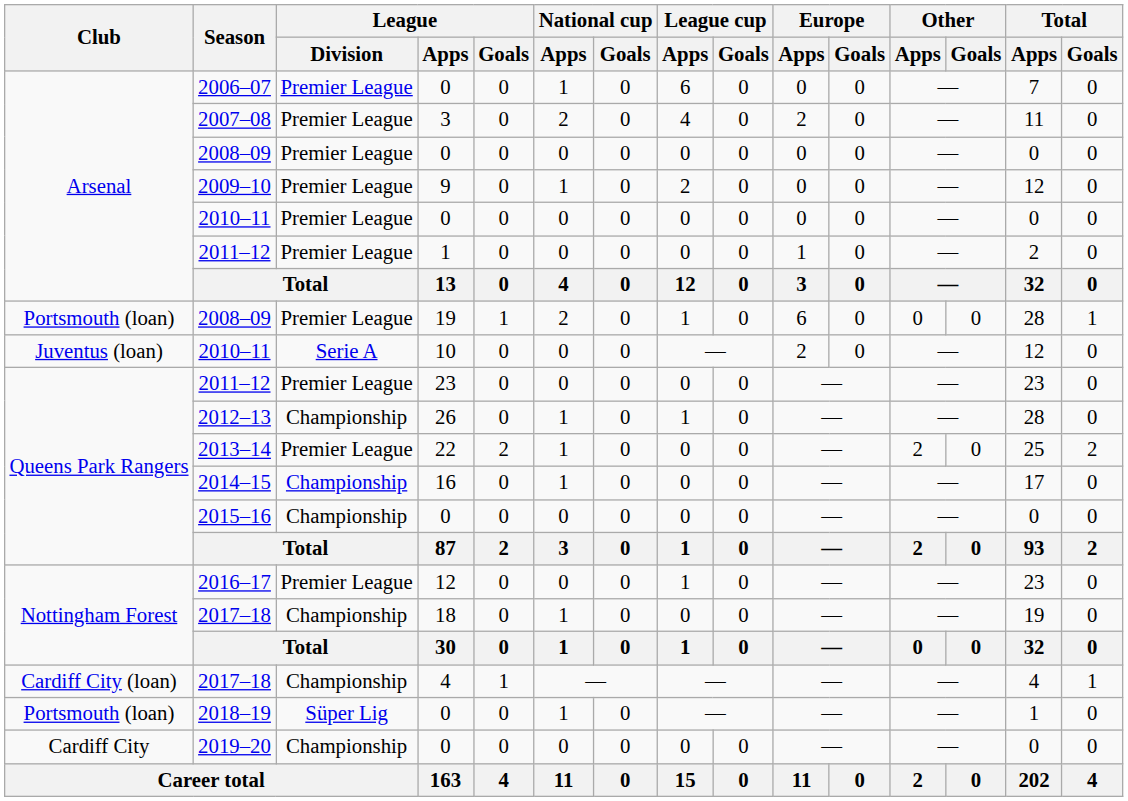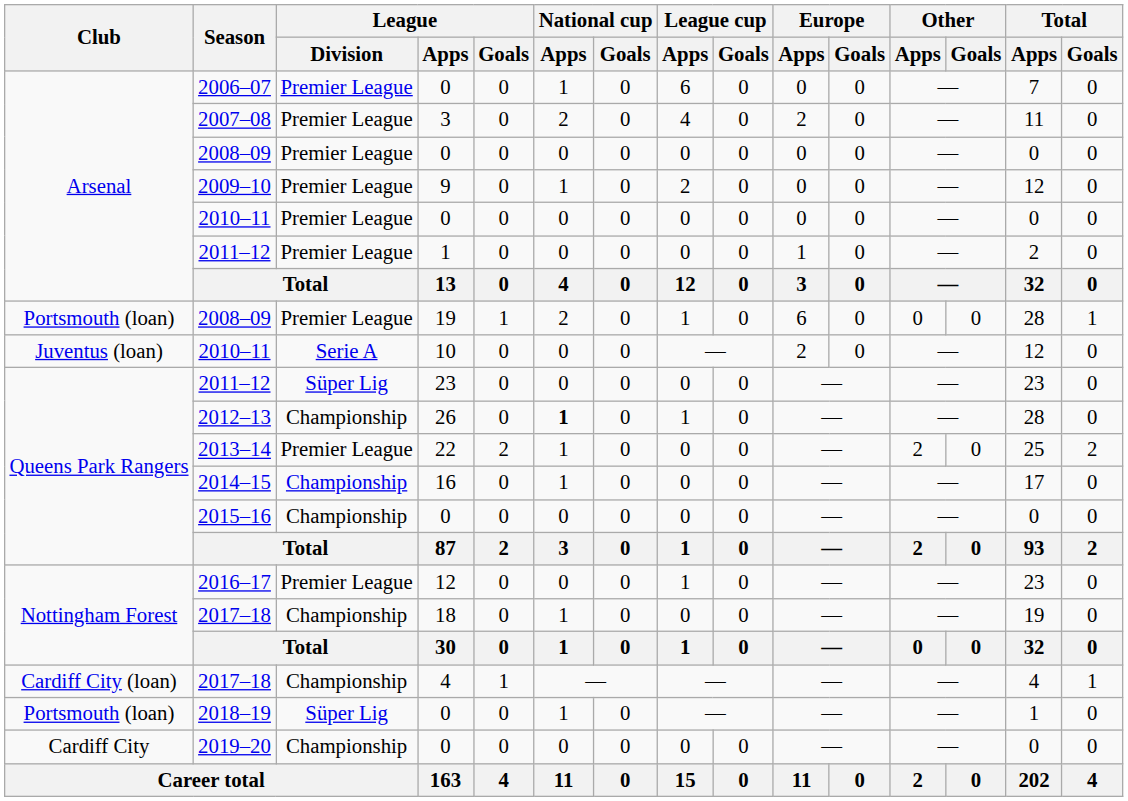 <table class="wikitable" style="text-align: center;">
 <tr>
 <th rowspan="2">Club</th>
 <th rowspan="2">Season</th>
 <th colspan="3">League</th>
 <th colspan="2">National cup</th>
 <th colspan="2">League cup</th>
 <th colspan="2">Europe</th>
 <th colspan="2">Other</th>
 <th colspan="2">Total</th>
 </tr>
 <tr>
 <th>Division</th>
 <th>Apps</th>
 <th>Goals</th>
 <th>Apps</th>
 <th>Goals</th>
 <th>Apps</th>
 <th>Goals</th>
 <th>Apps</th>
 <th>Goals</th>
 <th>Apps</th>
 <th>Goals</th>
 <th>Apps</th>
 <th>Goals</th>
 </tr>
 <tr>
 <td rowspan="7"><a href='#'>Arsenal</a></td>
 <td><a href='#'>2006–07</a></td>
 <td><a href='#'>Premier League</a></td>
 <td>0</td>
 <td>0</td>
 <td>1</td>
 <td>0</td>
 <td>6</td>
 <td>0</td>
 <td>0</td>
 <td>0</td>
 <td colspan="2">—</td>
 <td>7</td>
 <td>0</td>
 </tr>
 <tr>
 <td><a href='#'>2007–08</a></td>
 <td>Premier League</td>
 <td>3</td>
 <td>0</td>
 <td>2</td>
 <td>0</td>
 <td>4</td>
 <td>0</td>
 <td>2</td>
 <td>0</td>
 <td colspan="2">—</td>
 <td>11</td>
 <td>0</td>
 </tr>
 <tr>
 <td><a href='#'>2008–09</a></td>
 <td>Premier League</td>
 <td>0</td>
 <td>0</td>
 <td>0</td>
 <td>0</td>
 <td>0</td>
 <td>0</td>
 <td>0</td>
 <td>0</td>
 <td colspan="2">—</td>
 <td>0</td>
 <td>0</td>
 </tr>
 <tr>
 <td><a href='#'>2009–10</a></td>
 <td>Premier League</td>
 <td>9</td>
 <td>0</td>
 <td>1</td>
 <td>0</td>
 <td>2</td>
 <td>0</td>
 <td>0</td>
 <td>0</td>
 <td colspan="2">—</td>
 <td>12</td>
 <td>0</td>
 </tr>
 <tr>
 <td><a href='#'>2010–11</a></td>
 <td>Premier League</td>
 <td>0</td>
 <td>0</td>
 <td>0</td>
 <td>0</td>
 <td>0</td>
 <td>0</td>
 <td>0</td>
 <td>0</td>
 <td colspan="2">—</td>
 <td>0</td>
 <td>0</td>
 </tr>
 <tr>
 <td><a href='#'>2011–12</a></td>
 <td>Premier League</td>
 <td>1</td>
 <td>0</td>
 <td>0</td>
 <td>0</td>
 <td>0</td>
 <td>0</td>
 <td>1</td>
 <td>0</td>
 <td colspan="2">—</td>
 <td>2</td>
 <td>0</td>
 </tr>
 <tr>
 <th colspan="2">Total</th>
 <th>13</th>
 <th>0</th>
 <th>4</th>
 <th>0</th>
 <th>12</th>
 <th>0</th>
 <th>3</th>
 <th>0</th>
 <th colspan="2">—</th>
 <th>32</th>
 <th>0</th>
 </tr>
 <tr>
 <td><a href='#'>Portsmouth</a> (loan)</td>
 <td><a href='#'>2008–09</a></td>
 <td>Premier League</td>
 <td>19</td>
 <td>1</td>
 <td>2</td>
 <td>0</td>
 <td>1</td>
 <td>0</td>
 <td>6</td>
 <td>0</td>
 <td>0</td>
 <td>0</td>
 <td>28</td>
 <td>1</td>
 </tr>
 <tr>
 <td><a href='#'>Juventus</a> (loan)</td>
 <td><a href='#'>2010–11</a></td>
 <td><a href='#'>Serie A</a></td>
 <td>10</td>
 <td>0</td>
 <td>0</td>
 <td>0</td>
 <td colspan="2">—</td>
 <td>2</td>
 <td>0</td>
 <td colspan="2">—</td>
 <td>12</td>
 <td>0</td>
 </tr>
 <tr>
 <td rowspan="6"><a href='#'>Queens Park Rangers</a></td>
 <td><a href='#'>2011–12</a></td>
-<td>Premier League</td>
+<td><a href='#'>Süper Lig</a></td>
 <td>23</td>
 <td>0</td>
 <td>0</td>
 <td>0</td>
 <td>0</td>
 <td>0</td>
 <td colspan="2">—</td>
 <td colspan="2">—</td>
 <td>23</td>
 <td>0</td>
 </tr>
 <tr>
 <td><a href='#'>2012–13</a></td>
 <td>Championship</td>
 <td>26</td>
 <td>0</td>
-<td>1</td>
+<td><strong>1</strong></td>
 <td>0</td>
 <td>1</td>
 <td>0</td>
 <td colspan="2">—</td>
 <td colspan="2">—</td>
 <td>28</td>
 <td>0</td>
 </tr>
 <tr>
 <td><a href='#'>2013–14</a></td>
 <td>Premier League</td>
 <td>22</td>
 <td>2</td>
 <td>1</td>
 <td>0</td>
 <td>0</td>
 <td>0</td>
 <td colspan="2">—</td>
 <td>2</td>
 <td>0</td>
 <td>25</td>
 <td>2</td>
 </tr>
 <tr>
 <td><a href='#'>2014–15</a></td>
 <td><a href='#'>Championship</a></td>
 <td>16</td>
 <td>0</td>
 <td>1</td>
 <td>0</td>
 <td>0</td>
 <td>0</td>
 <td colspan="2">—</td>
 <td colspan="2">—</td>
 <td>17</td>
 <td>0</td>
 </tr>
 <tr>
 <td><a href='#'>2015–16</a></td>
 <td>Championship</td>
 <td>0</td>
 <td>0</td>
 <td>0</td>
 <td>0</td>
 <td>0</td>
 <td>0</td>
 <td colspan="2">—</td>
 <td colspan="2">—</td>
 <td>0</td>
 <td>0</td>
 </tr>
 <tr>
 <th colspan="2">Total</th>
 <th>87</th>
 <th>2</th>
 <th>3</th>
 <th>0</th>
 <th>1</th>
 <th>0</th>
 <th colspan="2">—</th>
 <th>2</th>
 <th>0</th>
 <th>93</th>
 <th>2</th>
 </tr>
 <tr>
 <td rowspan="3"><a href='#'>Nottingham Forest</a></td>
 <td><a href='#'>2016–17</a></td>
 <td>Premier League</td>
 <td>12</td>
 <td>0</td>
 <td>0</td>
 <td>0</td>
 <td>1</td>
 <td>0</td>
 <td colspan="2">—</td>
 <td colspan="2">—</td>
 <td>23</td>
 <td>0</td>
 </tr>
 <tr>
 <td><a href='#'>2017–18</a></td>
 <td>Championship</td>
 <td>18</td>
 <td>0</td>
 <td>1</td>
 <td>0</td>
 <td>0</td>
 <td>0</td>
 <td colspan="2">—</td>
 <td colspan="2">—</td>
 <td>19</td>
 <td>0</td>
 </tr>
 <tr>
 <th colspan="2">Total</th>
 <th>30</th>
 <th>0</th>
 <th>1</th>
 <th>0</th>
 <th>1</th>
 <th>0</th>
 <th colspan="2">—</th>
 <th>0</th>
 <th>0</th>
 <th>32</th>
 <th>0</th>
 </tr>
 <tr>
 <td><a href='#'>Cardiff City</a> (loan)</td>
 <td><a href='#'>2017–18</a></td>
 <td>Championship</td>
 <td>4</td>
 <td>1</td>
 <td colspan="2">—</td>
 <td colspan="2">—</td>
 <td colspan="2">—</td>
 <td colspan="2">—</td>
 <td>4</td>
 <td>1</td>
 </tr>
 <tr>
 <td><a href='#'>Portsmouth</a> (loan)</td>
 <td><a href='#'>2018–19</a></td>
 <td><a href='#'>Süper Lig</a></td>
 <td>0</td>
 <td>0</td>
 <td>1</td>
 <td>0</td>
 <td colspan="2">—</td>
 <td colspan="2">—</td>
 <td colspan="2">—</td>
 <td>1</td>
 <td>0</td>
 </tr>
 <tr>
 <td>Cardiff City</td>
 <td><a href='#'>2019–20</a></td>
 <td>Championship</td>
 <td>0</td>
 <td>0</td>
 <td>0</td>
 <td>0</td>
 <td>0</td>
 <td>0</td>
 <td colspan="2">—</td>
 <td colspan="2">—</td>
 <td>0</td>
 <td>0</td>
 </tr>
 <tr>
 <th colspan="3">Career total</th>
 <th>163</th>
 <th>4</th>
 <th>11</th>
 <th>0</th>
 <th>15</th>
 <th>0</th>
 <th>11</th>
 <th>0</th>
 <th>2</th>
 <th>0</th>
 <th>202</th>
 <th>4</th>
 </tr>
 </table>
